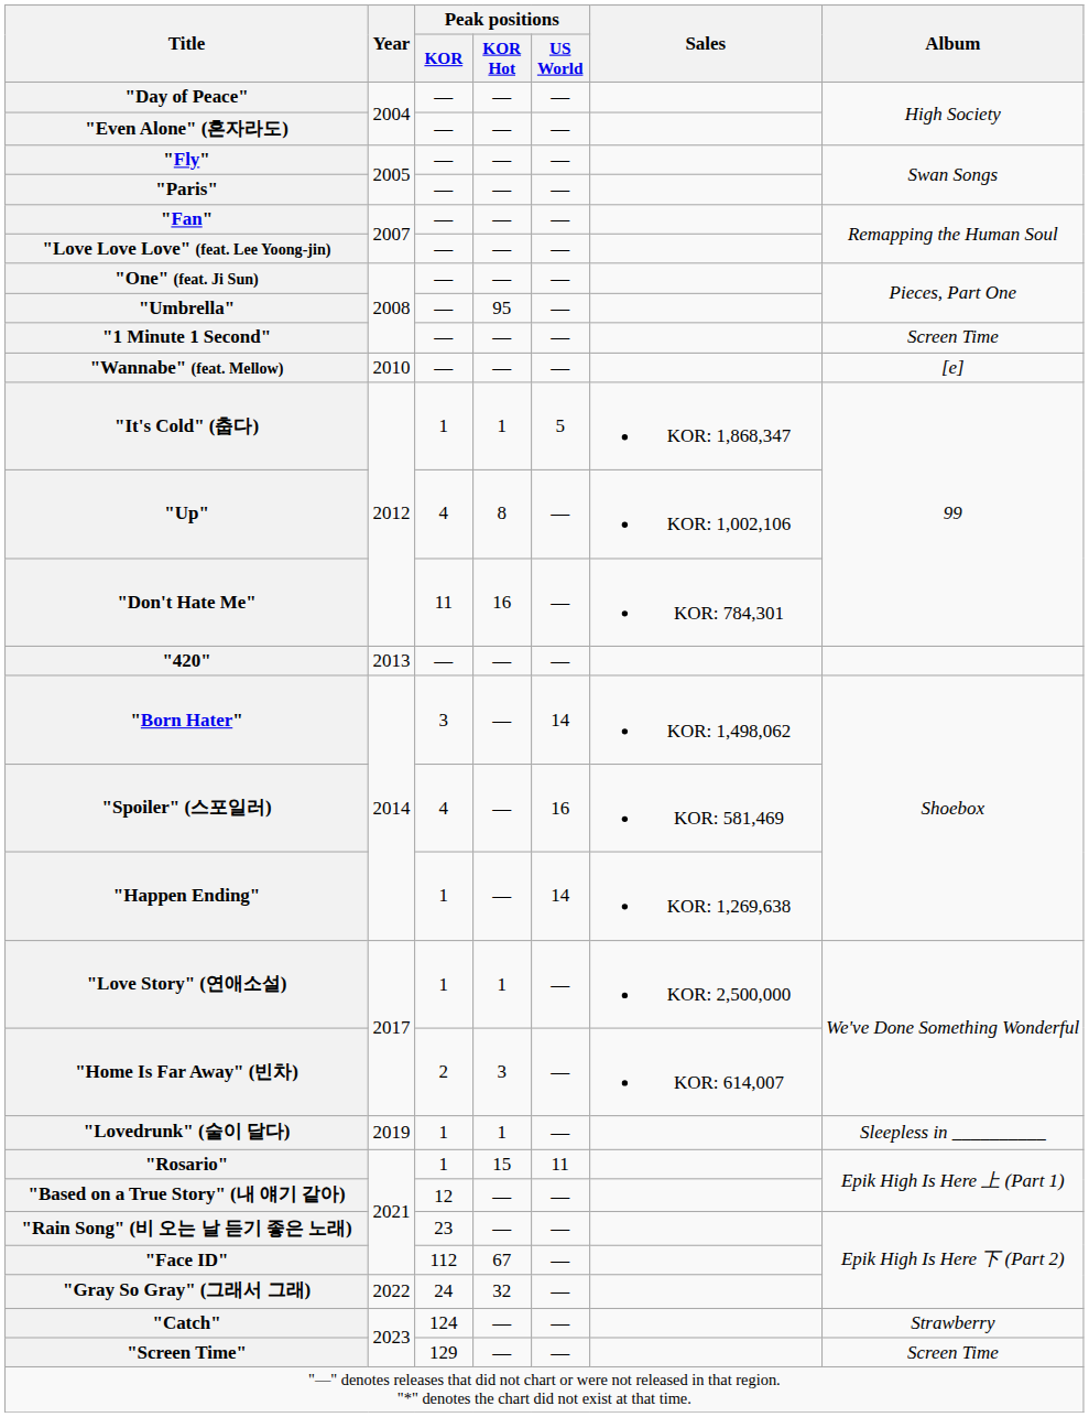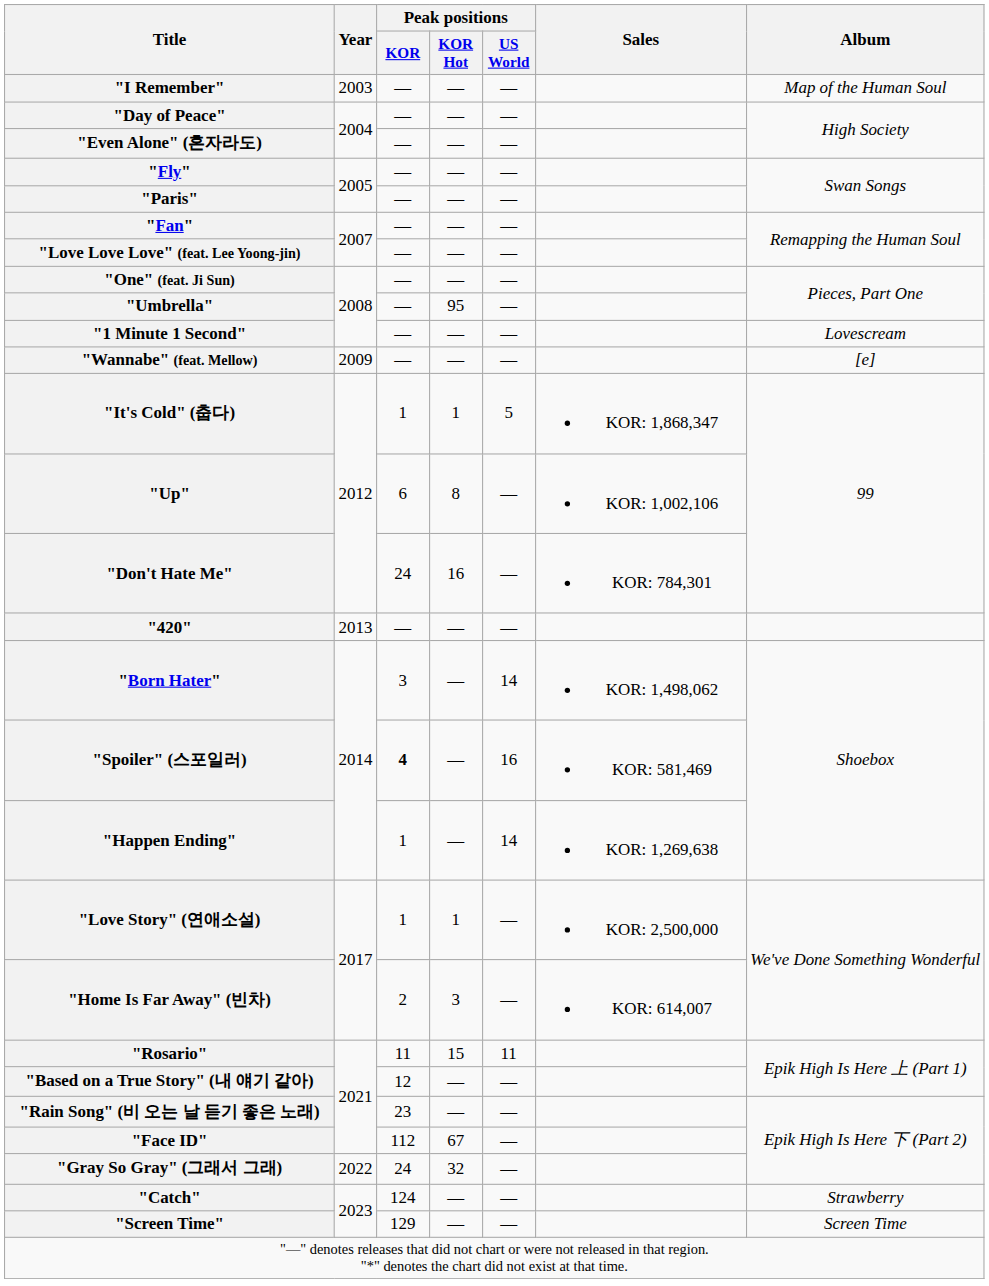 <table class="wikitable plainrowheaders" style="text-align:center;">
 <tr>
 <th scope="col" rowspan="2" style="width:19em;">Title</th>
 <th scope="col" rowspan="2">Year</th>
 <th scope="col" colspan="3">Peak positions</th>
 <th scope="col" rowspan="2" style="width:12em;">Sales</th>
 <th scope="col" rowspan="2">Album</th>
 </tr>
 <tr>
 <th scope="col" style="width:3em;font-size:90%;"><a href='#'>KOR</a><br></th>
 <th scope="col" style="width:3em;font-size:90%;"><a href='#'>KOR<br>Hot</a><br></th>
 <th scope="col" style="width:3em;font-size:90%;"><a href='#'>US World</a><br></th>
+</tr>
+<tr>
+<th scope="row">"I Remember"</th>
+<td>2003</td>
+<td>—</td>
+<td>—</td>
+<td>—</td>
+<td></td>
+<td><em>Map of the Human Soul</em></td>
 </tr>
 <tr>
 <th scope="row">"Day of Peace"</th>
 <td rowspan="2">2004</td>
 <td>—</td>
 <td>—</td>
 <td>—</td>
 <td></td>
 <td rowspan="2"><em>High Society</em></td>
 </tr>
 <tr>
 <th scope="row">"Even Alone" (혼자라도) </th>
 <td>—</td>
 <td>—</td>
 <td>—</td>
 <td></td>
 </tr>
 <tr>
 <th scope="row">"<a href='#'>Fly</a>" </th>
 <td rowspan="2">2005</td>
 <td>—</td>
 <td>—</td>
 <td>—</td>
 <td></td>
 <td rowspan="2"><em>Swan Songs</em></td>
 </tr>
 <tr>
 <th scope="row">"Paris" </th>
 <td>—</td>
 <td>—</td>
 <td>—</td>
 </tr>
 <tr>
 <th scope="row">"<a href='#'>Fan</a>"</th>
 <td rowspan="2">2007</td>
 <td>—</td>
 <td>—</td>
 <td>—</td>
 <td></td>
 <td rowspan="2"><em>Remapping the Human Soul</em></td>
 </tr>
 <tr>
 <th scope="row">"Love Love Love" <small>(feat. Lee Yoong-jin)</small></th>
 <td>—</td>
 <td>—</td>
 <td>—</td>
 <td></td>
 </tr>
 <tr>
 <th scope="row">"One" <small>(feat. Ji Sun)</small></th>
 <td rowspan="3">2008</td>
 <td>—</td>
 <td>—</td>
 <td>—</td>
 <td></td>
 <td rowspan="2"><em>Pieces, Part One</em></td>
 </tr>
 <tr>
 <th scope="row">"Umbrella" </th>
 <td>—</td>
 <td>95</td>
 <td>—</td>
 <td></td>
 </tr>
 <tr>
 <th scope="row">"1 Minute 1 Second"</th>
 <td>—</td>
 <td>—</td>
 <td>—</td>
 <td></td>
-<td><em>Screen Time</em></td>
+<td><em>Lovescream</em></td>
 </tr>
 <tr>
 <th scope="row">"Wannabe" <small>(feat. Mellow)</small></th>
-<td>2010</td>
+<td>2009</td>
 <td>—</td>
 <td>—</td>
 <td>—</td>
 <td></td>
 <td><em>[e]</em></td>
 </tr>
 <tr>
 <th scope="row">"It's Cold" (춥다) </th>
 <td rowspan="3">2012</td>
 <td>1</td>
 <td>1</td>
 <td>5</td>
 <td><br><ul><li>KOR: 1,868,347</li></ul></td>
 <td rowspan="3"><em>99</em></td>
 </tr>
 <tr>
 <th scope="row">"Up" </th>
-<td>4</td>
+<td>6</td>
 <td>8</td>
 <td>—</td>
 <td><br><ul><li>KOR: 1,002,106</li></ul></td>
 </tr>
 <tr>
 <th scope="row">"Don't Hate Me"</th>
-<td>11</td>
+<td>24</td>
 <td>16</td>
 <td>—</td>
 <td><br><ul><li>KOR: 784,301</li></ul></td>
 </tr>
 <tr>
 <th scope="row">"420"</th>
 <td>2013</td>
 <td>—</td>
 <td>—</td>
 <td>—</td>
 <td></td>
 <td></td>
 </tr>
 <tr>
 <th scope="row">"<a href='#'>Born Hater</a>"</th>
 <td rowspan="3">2014</td>
 <td>3</td>
 <td>—</td>
 <td>14</td>
 <td><br><ul><li>KOR: 1,498,062</li></ul></td>
 <td rowspan="3"><em>Shoebox</em></td>
 </tr>
 <tr>
 <th scope="row">"Spoiler" (스포일러)</th>
-<td>4</td>
+<td><strong>4</strong></td>
 <td>—</td>
 <td>16</td>
 <td><br><ul><li>KOR: 581,469</li></ul></td>
 </tr>
 <tr>
 <th scope="row">"Happen Ending" <br> </th>
 <td>1</td>
 <td>—</td>
 <td>14</td>
 <td><br><ul><li>KOR: 1,269,638</li></ul></td>
 </tr>
 <tr>
 <th scope="row">"Love Story" (연애소설) </th>
 <td rowspan="2">2017</td>
 <td>1</td>
 <td>1</td>
 <td>—</td>
 <td><br><ul><li>KOR: 2,500,000</li></ul></td>
 <td rowspan="2"><em>We've Done Something Wonderful</em></td>
 </tr>
 <tr>
 <th scope="row">"Home Is Far Away" (빈차) </th>
 <td>2</td>
 <td>3</td>
 <td>—</td>
 <td><br><ul><li>KOR: 614,007</li></ul></td>
 </tr>
 <tr>
-<th scope="row">"Lovedrunk" (술이 달다) </th>
-<td>2019</td>
-<td>1</td>
-<td>1</td>
-<td>—</td>
-<td></td>
-<td><em>Sleepless in __________</em></td>
-</tr>
-<tr>
 <th scope="row">"Rosario" </th>
 <td rowspan="4">2021</td>
-<td>1</td>
+<td>11</td>
 <td>15</td>
 <td>11</td>
 <td></td>
 <td rowspan="2"><em>Epik High Is Here 上 (Part 1)</em></td>
 </tr>
 <tr>
 <th scope="row">"Based on a True Story" (내 얘기 같아) <br> </th>
 <td>12</td>
 <td>—</td>
 <td>—</td>
 <td></td>
 </tr>
 <tr>
 <th scope="row">"Rain Song" (비 오는 날 듣기 좋은 노래) <br> </th>
 <td>23</td>
 <td>—</td>
 <td>—</td>
 <td></td>
 <td rowspan="3"><em>Epik High Is Here 下 (Part 2)</em></td>
 </tr>
 <tr>
 <th scope="row">"Face ID" </th>
 <td>112</td>
 <td>67</td>
 <td>—</td>
 <td></td>
 </tr>
 <tr>
 <th scope="row">"Gray So Gray" (그래서 그래) </th>
 <td>2022</td>
 <td>24</td>
 <td>32</td>
 <td>—</td>
 <td></td>
 </tr>
 <tr>
 <th scope="row">"Catch" </th>
 <td rowspan="2">2023</td>
 <td>124</td>
 <td>—</td>
 <td>—</td>
 <td></td>
 <td><em>Strawberry</em></td>
 </tr>
 <tr>
 <th scope="row">"Screen Time" </th>
 <td>129</td>
 <td>—</td>
 <td>—</td>
 <td></td>
 <td><em>Screen Time</em></td>
 </tr>
 <tr>
 <td colspan="7" style="font-size:85%;">"—" denotes releases that did not chart or were not released in that region.<br>"*" denotes the chart did not exist at that time.</td>
 </tr>
 </table>
